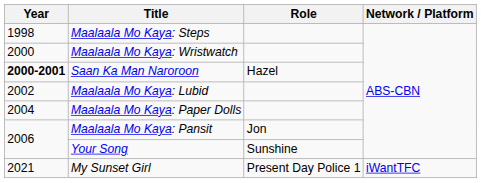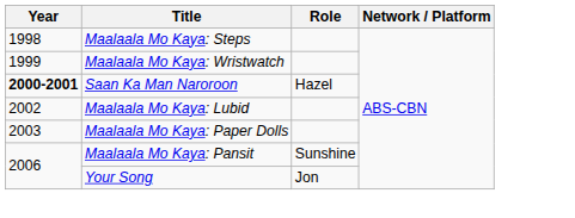 <table class="wikitable">
 <tr>
 <th>Year</th>
 <th>Title</th>
 <th>Role</th>
 <th>Network / Platform</th>
 </tr>
 <tr>
 <td>1998</td>
 <td><em><a href='#'>Maalaala Mo Kaya</a>: Steps</em></td>
 <td></td>
 <td rowspan="7"><a href='#'>ABS-CBN</a></td>
 </tr>
 <tr>
-<td>2000</td>
+<td>1999</td>
 <td><em><a href='#'>Maalaala Mo Kaya</a>: Wristwatch</em></td>
 <td></td>
 </tr>
 <tr>
 <td><strong>2000-2001</strong></td>
 <td><em><a href='#'>Saan Ka Man Naroroon</a></em></td>
 <td>Hazel</td>
 </tr>
 <tr>
 <td>2002</td>
 <td><em><a href='#'>Maalaala Mo Kaya</a>: Lubid</em></td>
 <td></td>
 </tr>
 <tr>
-<td>2004</td>
+<td>2003</td>
 <td><em><a href='#'>Maalaala Mo Kaya</a>: Paper Dolls</em></td>
 <td></td>
 </tr>
 <tr>
 <td rowspan="2">2006</td>
 <td><em><a href='#'>Maalaala Mo Kaya</a>: Pansit</em></td>
-<td>Jon</td>
+<td>Sunshine</td>
 </tr>
 <tr>
 <td><em><a href='#'>Your Song</a></em></td>
-<td>Sunshine</td>
-</tr>
-<tr>
-<td>2021</td>
-<td><em>My Sunset Girl</em></td>
-<td>Present Day Police 1</td>
-<td><a href='#'>iWantTFC</a></td>
+<td>Jon</td>
 </tr>
 </table>
